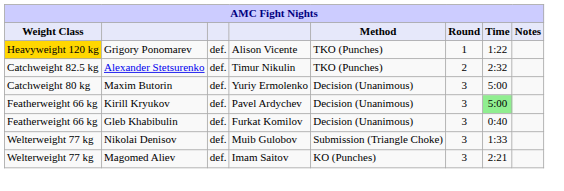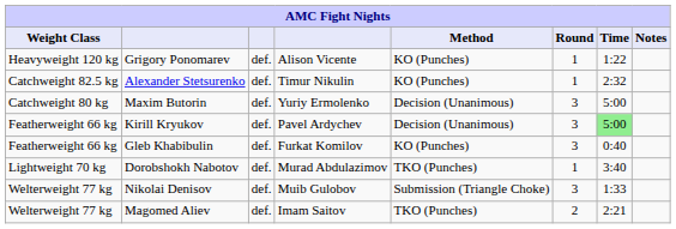 <table class="wikitable" style="font-size: 80%;">
 <tr>
 <th colspan="8" style="background-color: #ccf; color: #000080; text-align: center;">AMC Fight Nights</th>
 </tr>
 <tr>
 <th colspan="1" style="background-color: #E6E8FA; color: #000000; text-align: center;">Weight Class</th>
 <th colspan="1" style="background-color: #E6E8FA; color: #000000; text-align: center;"></th>
 <th colspan="1" style="background-color: #E6E8FA; color: #000000; text-align: center;"></th>
 <th colspan="1" style="background-color: #E6E8FA; color: #000000; text-align: center;"></th>
 <th colspan="1" style="background-color: #E6E8FA; color: #000000; text-align: center;">Method</th>
 <th colspan="1" style="background-color: #E6E8FA; color: #000000; text-align: center;">Round</th>
 <th colspan="1" style="background-color: #E6E8FA; color: #000000; text-align: center;">Time</th>
 <th colspan="1" style="background-color: #E6E8FA; color: #000000; text-align: center;">Notes</th>
 </tr>
 <tr>
-<td style="background: gold;">Heavyweight 120 kg</td>
+<td>Heavyweight 120 kg</td>
 <td> Grigory Ponomarev</td>
 <td align=center>def.</td>
 <td> Alison Vicente</td>
-<td>TKO (Punches)</td>
+<td>KO (Punches)</td>
 <td align=center>1</td>
 <td align=center>1:22</td>
 <td></td>
 </tr>
 <tr>
 <td>Catchweight 82.5 kg</td>
 <td> <a href='#'>Alexander Stetsurenko</a></td>
 <td align=center>def.</td>
 <td> Timur Nikulin</td>
-<td>TKO (Punches)</td>
-<td align=center>2</td>
+<td>KO (Punches)</td>
+<td align=center>1</td>
 <td align=center>2:32</td>
 <td></td>
 </tr>
 <tr>
 <td>Catchweight 80 kg</td>
 <td> Maxim Butorin</td>
 <td align=center>def.</td>
 <td> Yuriy Ermolenko</td>
 <td>Decision (Unanimous)</td>
 <td align=center>3</td>
 <td align=center>5:00</td>
 <td></td>
 </tr>
 <tr>
 <td>Featherweight 66 kg</td>
 <td> Kirill Kryukov</td>
 <td align=center>def.</td>
 <td> Pavel Ardychev</td>
 <td>Decision (Unanimous)</td>
 <td align=center>3</td>
 <td align=center style="background: lightgreen;">5:00</td>
 <td></td>
 </tr>
 <tr>
 <td>Featherweight 66 kg</td>
 <td> Gleb Khabibulin</td>
 <td align=center>def.</td>
 <td> Furkat Komilov</td>
-<td>Decision (Unanimous)</td>
+<td>KO (Punches)</td>
 <td align=center>3</td>
 <td align=center>0:40</td>
+<td></td>
+</tr>
+<tr>
+<td>Lightweight 70 kg</td>
+<td> Dorobshokh Nabotov</td>
+<td align=center>def.</td>
+<td> Murad Abdulazimov</td>
+<td>TKO (Punches)</td>
+<td align=center>1</td>
+<td align=center>3:40</td>
 <td></td>
 </tr>
 <tr>
 <td>Welterweight 77 kg</td>
 <td> Nikolai Denisov</td>
 <td align=center>def.</td>
 <td> Muib Gulobov</td>
 <td>Submission (Triangle Choke)</td>
 <td align=center>3</td>
 <td align=center>1:33</td>
 <td></td>
 </tr>
 <tr>
 <td>Welterweight 77 kg</td>
 <td> Magomed Aliev</td>
 <td align=center>def.</td>
 <td> Imam Saitov</td>
-<td>KO (Punches)</td>
-<td align=center>3</td>
+<td>TKO (Punches)</td>
+<td align=center>2</td>
 <td align=center>2:21</td>
 <td></td>
 </tr>
 </table>
